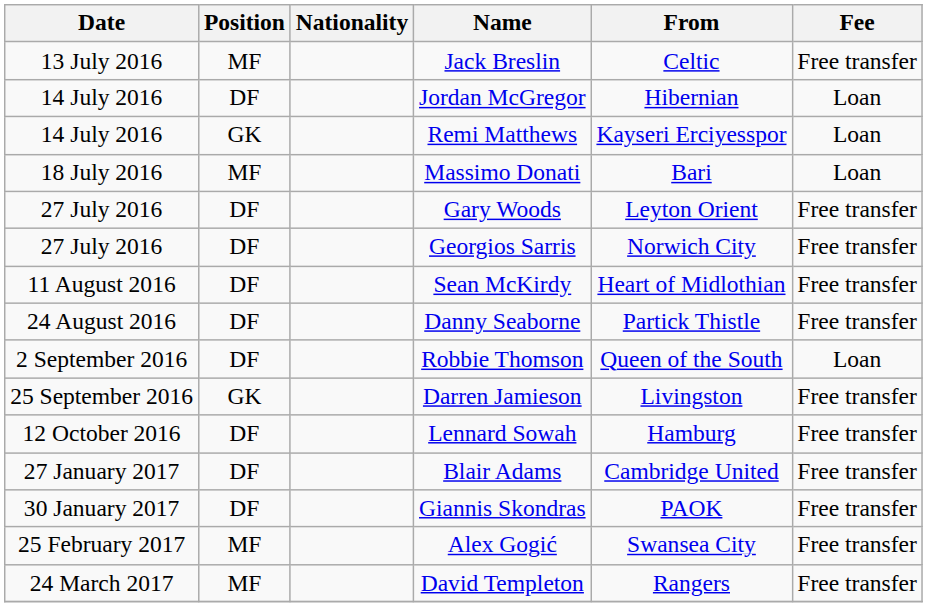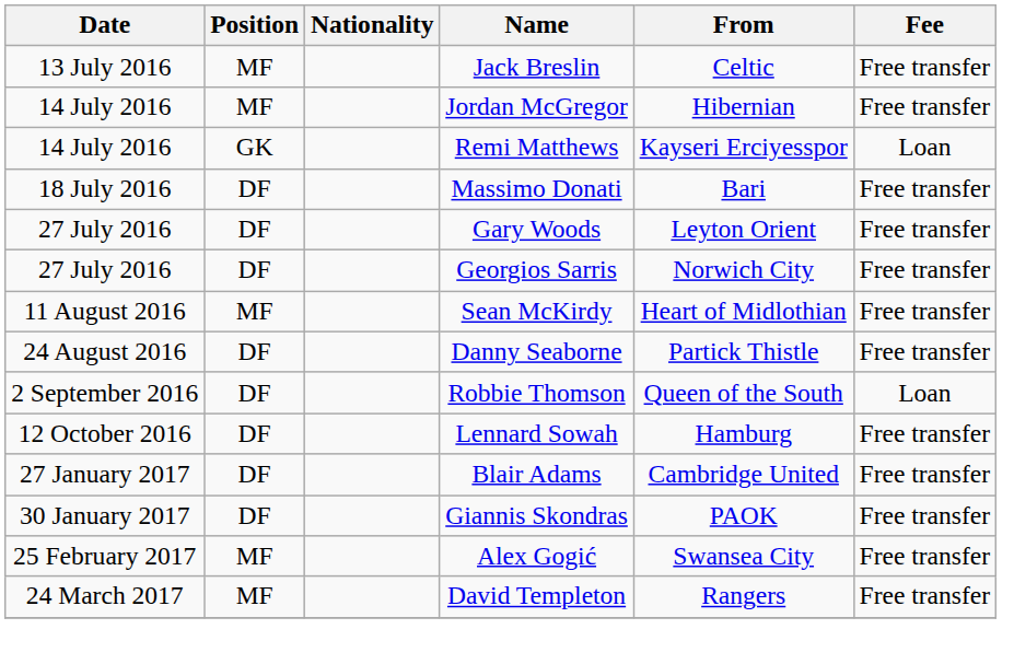 <table class="wikitable" style="text-align:center;">
 <tr>
 <th>Date</th>
 <th>Position</th>
 <th>Nationality</th>
 <th>Name</th>
 <th>From</th>
 <th>Fee</th>
 </tr>
 <tr>
 <td>13 July 2016</td>
 <td>MF</td>
 <td></td>
 <td><a href='#'>Jack Breslin</a></td>
 <td><a href='#'>Celtic</a></td>
 <td>Free transfer</td>
 </tr>
 <tr>
 <td>14 July 2016</td>
-<td>DF</td>
+<td>MF</td>
 <td></td>
 <td><a href='#'>Jordan McGregor</a></td>
 <td><a href='#'>Hibernian</a></td>
-<td>Loan</td>
+<td>Free transfer</td>
 </tr>
 <tr>
 <td>14 July 2016</td>
 <td>GK</td>
 <td></td>
 <td><a href='#'>Remi Matthews</a></td>
 <td><a href='#'>Kayseri Erciyesspor</a></td>
 <td>Loan</td>
 </tr>
 <tr>
 <td>18 July 2016</td>
-<td>MF</td>
+<td>DF</td>
 <td></td>
 <td><a href='#'>Massimo Donati</a></td>
 <td><a href='#'>Bari</a></td>
-<td>Loan</td>
+<td>Free transfer</td>
 </tr>
 <tr>
 <td>27 July 2016</td>
 <td>DF</td>
 <td></td>
 <td><a href='#'>Gary Woods</a></td>
 <td><a href='#'>Leyton Orient</a></td>
 <td>Free transfer</td>
 </tr>
 <tr>
 <td>27 July 2016</td>
 <td>DF</td>
 <td></td>
 <td><a href='#'>Georgios Sarris</a></td>
 <td><a href='#'>Norwich City</a></td>
 <td>Free transfer</td>
 </tr>
 <tr>
 <td>11 August 2016</td>
-<td>DF</td>
+<td>MF</td>
 <td></td>
 <td><a href='#'>Sean McKirdy</a></td>
 <td><a href='#'>Heart of Midlothian</a></td>
 <td>Free transfer</td>
 </tr>
 <tr>
 <td>24 August 2016</td>
 <td>DF</td>
 <td></td>
 <td><a href='#'>Danny Seaborne</a></td>
 <td><a href='#'>Partick Thistle</a></td>
 <td>Free transfer</td>
 </tr>
 <tr>
 <td>2 September 2016</td>
 <td>DF</td>
 <td></td>
 <td><a href='#'>Robbie Thomson</a></td>
 <td><a href='#'>Queen of the South</a></td>
 <td>Loan</td>
-</tr>
-<tr>
-<td>25 September 2016</td>
-<td>GK</td>
-<td></td>
-<td><a href='#'>Darren Jamieson</a></td>
-<td><a href='#'>Livingston</a></td>
-<td>Free transfer</td>
 </tr>
 <tr>
 <td>12 October 2016</td>
 <td>DF</td>
 <td></td>
 <td><a href='#'>Lennard Sowah</a></td>
 <td><a href='#'>Hamburg</a></td>
 <td>Free transfer</td>
 </tr>
 <tr>
 <td>27 January 2017</td>
 <td>DF</td>
 <td></td>
 <td><a href='#'>Blair Adams</a></td>
 <td><a href='#'>Cambridge United</a></td>
 <td>Free transfer</td>
 </tr>
 <tr>
 <td>30 January 2017</td>
 <td>DF</td>
 <td></td>
 <td><a href='#'>Giannis Skondras</a></td>
 <td><a href='#'>PAOK</a></td>
 <td>Free transfer</td>
 </tr>
 <tr>
 <td>25 February 2017</td>
 <td>MF</td>
 <td></td>
 <td><a href='#'>Alex Gogić</a></td>
 <td><a href='#'>Swansea City</a></td>
 <td>Free transfer</td>
 </tr>
 <tr>
 <td>24 March 2017</td>
 <td>MF</td>
 <td></td>
 <td><a href='#'>David Templeton</a></td>
 <td><a href='#'>Rangers</a></td>
 <td>Free transfer</td>
 </tr>
 <tr>
 </tr>
 </table>
